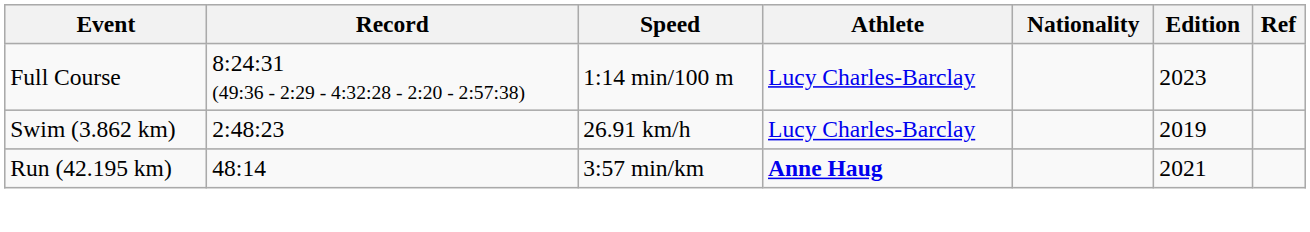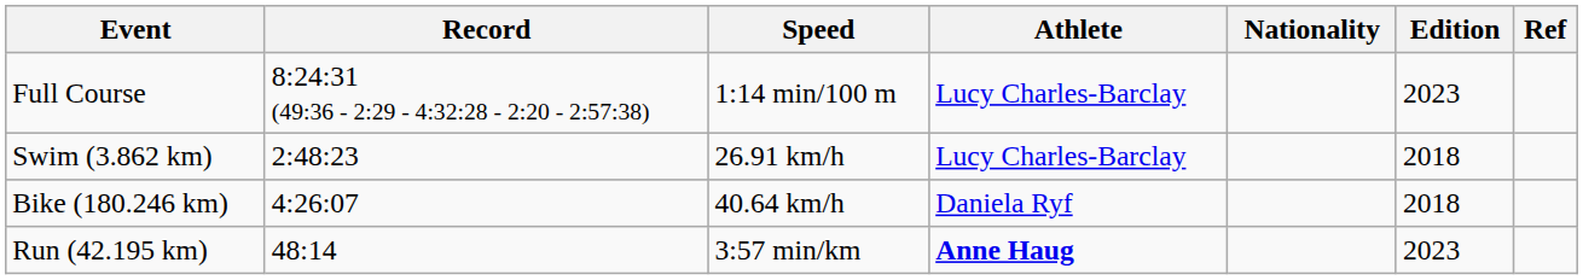 <table class="wikitable" style="font-size:95%; width: 95%;">
 <tr>
 <th>Event</th>
 <th>Record</th>
 <th>Speed</th>
 <th>Athlete</th>
 <th>Nationality</th>
 <th>Edition</th>
 <th>Ref</th>
 </tr>
 <tr>
 <td>Full Course</td>
 <td>8:24:31<br> <small>(49:36 - 2:29 - 4:32:28 - 2:20 - 2:57:38)</small></td>
 <td>1:14 min/100 m</td>
 <td><a href='#'>Lucy Charles-Barclay</a></td>
 <td></td>
 <td>2023</td>
 <td></td>
 </tr>
 <tr>
 <td>Swim (3.862 km)</td>
 <td>2:48:23</td>
 <td>26.91 km/h</td>
 <td><a href='#'>Lucy Charles-Barclay</a></td>
 <td></td>
-<td>2019</td>
+<td>2018</td>
+<td></td>
+</tr>
+<tr>
+<td>Bike (180.246 km)</td>
+<td>4:26:07</td>
+<td>40.64 km/h</td>
+<td><a href='#'>Daniela Ryf</a></td>
+<td></td>
+<td>2018</td>
 <td></td>
 </tr>
 <tr>
 <td>Run (42.195 km)</td>
 <td>48:14</td>
 <td>3:57 min/km</td>
 <td><strong><a href='#'>Anne Haug</a></strong></td>
 <td></td>
-<td>2021</td>
+<td>2023</td>
 <td></td>
 </tr>
 </table>
